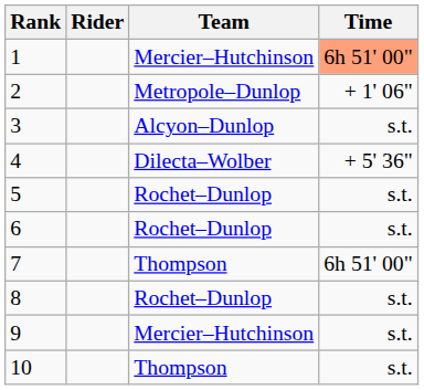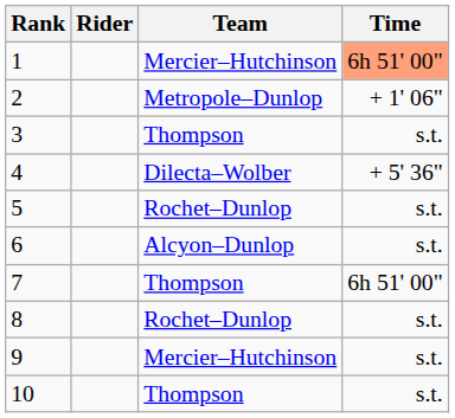 <table class="wikitable">
 <tr>
 <th scope="col">Rank</th>
 <th scope="col">Rider</th>
 <th scope="col">Team</th>
 <th scope="col">Time</th>
 </tr>
 <tr>
 <td>1</td>
 <td></td>
 <td><a href='#'>Mercier–Hutchinson</a></td>
 <td style="background: lightsalmon;">6h 51' 00"</td>
 </tr>
 <tr>
 <td>2</td>
 <td></td>
 <td><a href='#'>Metropole–Dunlop</a></td>
 <td align=right>+ 1' 06"</td>
 </tr>
 <tr>
 <td>3</td>
 <td></td>
-<td><a href='#'>Alcyon–Dunlop</a></td>
+<td><a href='#'>Thompson</a></td>
 <td align=right>s.t.</td>
 </tr>
 <tr>
 <td>4</td>
 <td></td>
 <td><a href='#'>Dilecta–Wolber</a></td>
 <td align=right>+ 5' 36"</td>
 </tr>
 <tr>
 <td>5</td>
 <td></td>
 <td><a href='#'>Rochet–Dunlop</a></td>
 <td align=right>s.t.</td>
 </tr>
 <tr>
 <td>6</td>
 <td></td>
-<td><a href='#'>Rochet–Dunlop</a></td>
+<td><a href='#'>Alcyon–Dunlop</a></td>
 <td align=right>s.t.</td>
 </tr>
 <tr>
 <td>7</td>
 <td></td>
 <td><a href='#'>Thompson</a></td>
 <td>6h 51' 00"</td>
 </tr>
 <tr>
 <td>8</td>
 <td></td>
 <td><a href='#'>Rochet–Dunlop</a></td>
 <td align=right>s.t.</td>
 </tr>
 <tr>
 <td>9</td>
 <td></td>
 <td><a href='#'>Mercier–Hutchinson</a></td>
 <td align=right>s.t.</td>
 </tr>
 <tr>
 <td>10</td>
 <td></td>
 <td><a href='#'>Thompson</a></td>
 <td align=right>s.t.</td>
 </tr>
 </table>
